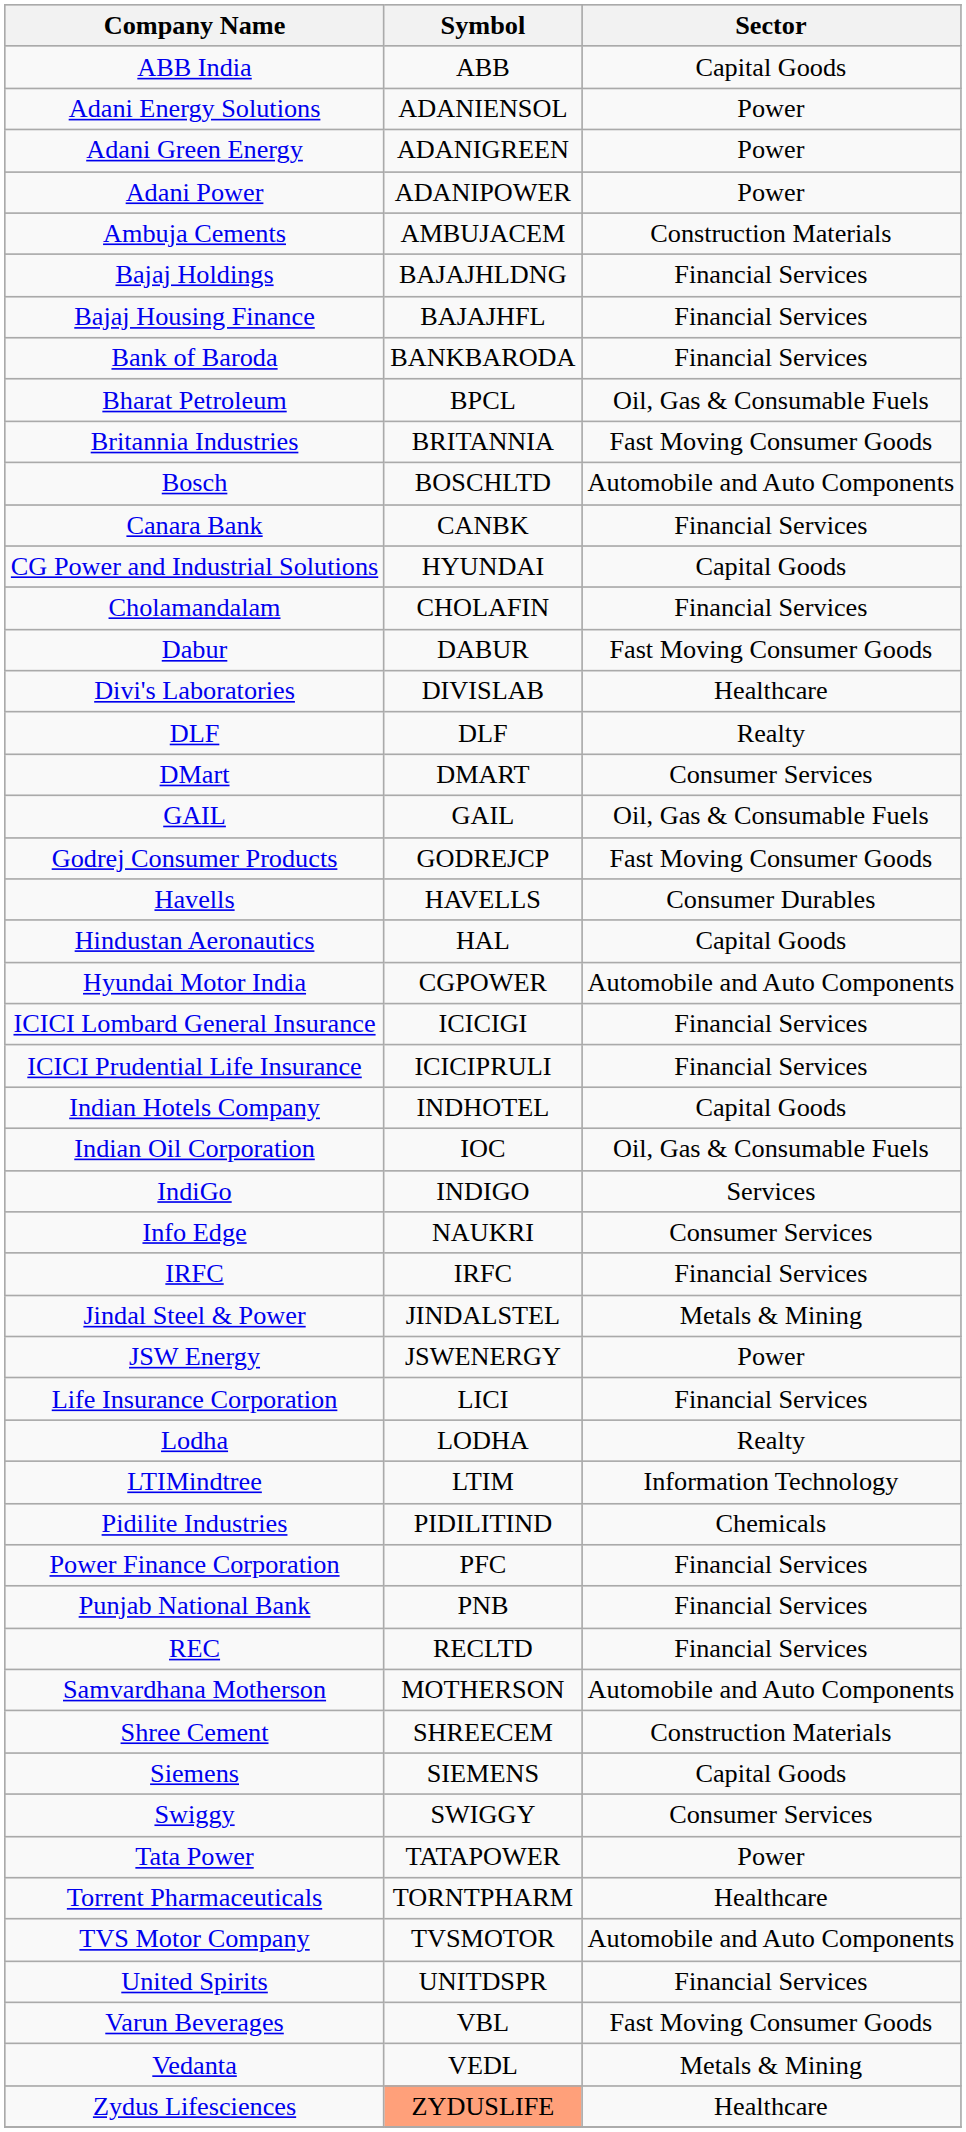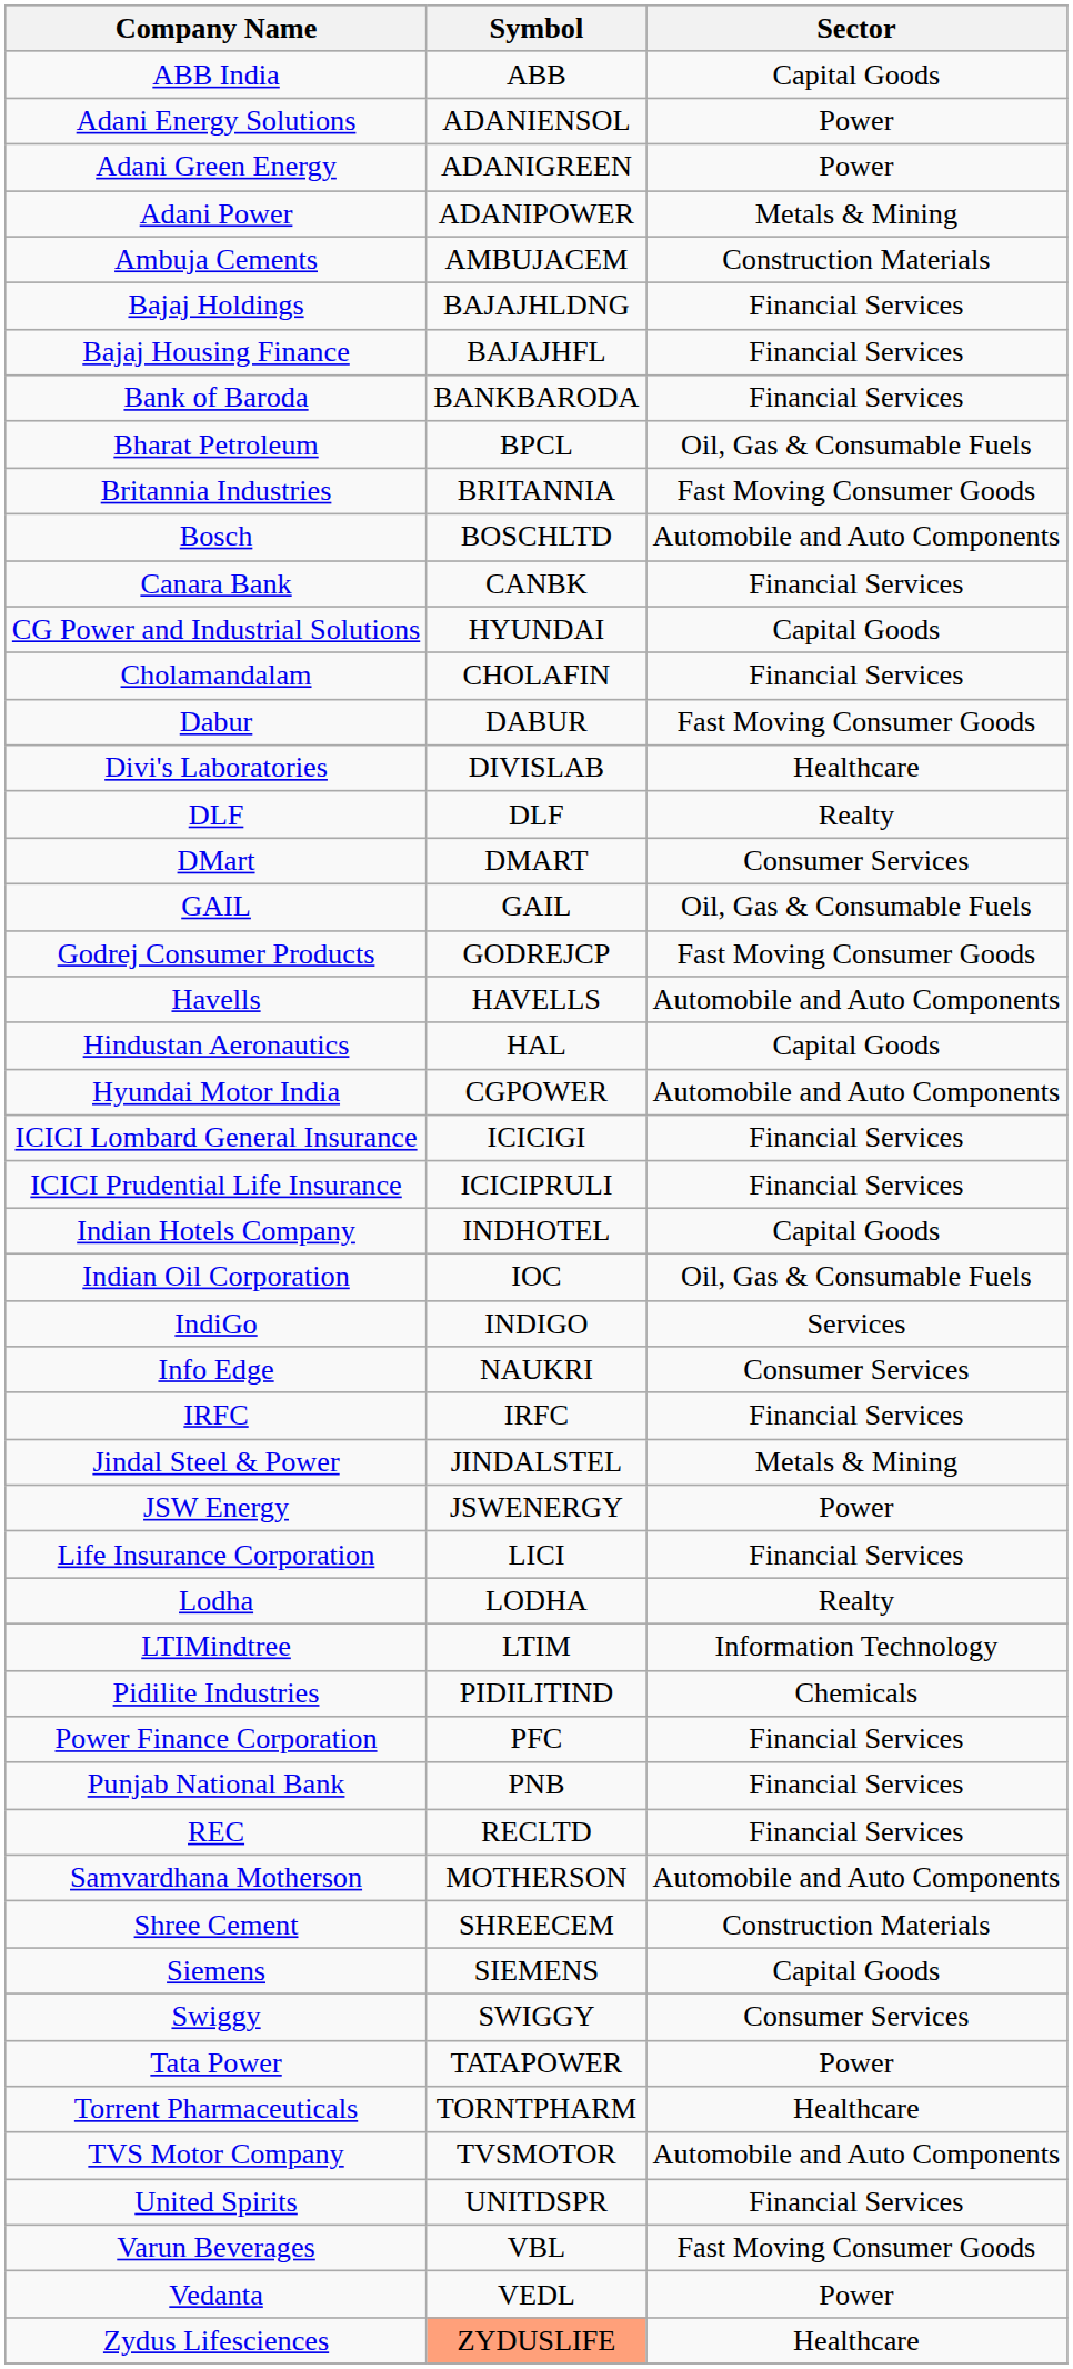 <table class="wikitable sortable" id="constituents" style="text-align: center">
 <tr>
 <th>Company Name</th>
 <th>Symbol</th>
 <th>Sector</th>
 </tr>
 <tr>
 <td><a href='#'>ABB India</a></td>
 <td>ABB</td>
 <td>Capital Goods</td>
 </tr>
 <tr>
 <td><a href='#'>Adani Energy Solutions</a></td>
 <td>ADANIENSOL</td>
 <td>Power</td>
 </tr>
 <tr>
 <td><a href='#'>Adani Green Energy</a></td>
 <td>ADANIGREEN</td>
 <td>Power</td>
 </tr>
 <tr>
 <td><a href='#'>Adani Power</a></td>
 <td>ADANIPOWER</td>
-<td>Power</td>
+<td>Metals & Mining</td>
 </tr>
 <tr>
 <td><a href='#'>Ambuja Cements</a></td>
 <td>AMBUJACEM</td>
 <td>Construction Materials</td>
 </tr>
 <tr>
 <td><a href='#'>Bajaj Holdings</a></td>
 <td>BAJAJHLDNG</td>
 <td>Financial Services</td>
 </tr>
 <tr>
 <td><a href='#'>Bajaj Housing Finance</a></td>
 <td>BAJAJHFL</td>
 <td>Financial Services</td>
 </tr>
 <tr>
 <td><a href='#'>Bank of Baroda</a></td>
 <td>BANKBARODA</td>
 <td>Financial Services</td>
 </tr>
 <tr>
 <td><a href='#'>Bharat Petroleum</a></td>
 <td>BPCL</td>
 <td>Oil, Gas & Consumable Fuels</td>
 </tr>
 <tr>
 <td><a href='#'>Britannia Industries</a></td>
 <td>BRITANNIA</td>
 <td>Fast Moving Consumer Goods</td>
 </tr>
 <tr>
 <td><a href='#'>Bosch</a></td>
 <td>BOSCHLTD</td>
 <td>Automobile and Auto Components</td>
 </tr>
 <tr>
 <td><a href='#'>Canara Bank</a></td>
 <td>CANBK</td>
 <td>Financial Services</td>
 </tr>
 <tr>
 <td><a href='#'>CG Power and Industrial Solutions</a></td>
 <td>HYUNDAI</td>
 <td>Capital Goods</td>
 </tr>
 <tr>
 <td><a href='#'>Cholamandalam</a></td>
 <td>CHOLAFIN</td>
 <td>Financial Services</td>
 </tr>
 <tr>
 <td><a href='#'>Dabur</a></td>
 <td>DABUR</td>
 <td>Fast Moving Consumer Goods</td>
 </tr>
 <tr>
 <td><a href='#'>Divi's Laboratories</a></td>
 <td>DIVISLAB</td>
 <td>Healthcare</td>
 </tr>
 <tr>
 <td><a href='#'>DLF</a></td>
 <td>DLF</td>
 <td>Realty</td>
 </tr>
 <tr>
 <td><a href='#'>DMart</a></td>
 <td>DMART</td>
 <td>Consumer Services</td>
 </tr>
 <tr>
 <td><a href='#'>GAIL</a></td>
 <td>GAIL</td>
 <td>Oil, Gas & Consumable Fuels</td>
 </tr>
 <tr>
 <td><a href='#'>Godrej Consumer Products</a></td>
 <td>GODREJCP</td>
 <td>Fast Moving Consumer Goods</td>
 </tr>
 <tr>
 <td><a href='#'>Havells</a></td>
 <td>HAVELLS</td>
-<td>Consumer Durables</td>
+<td>Automobile and Auto Components</td>
 </tr>
 <tr>
 <td><a href='#'>Hindustan Aeronautics</a></td>
 <td>HAL</td>
 <td>Capital Goods</td>
 </tr>
 <tr>
 <td><a href='#'>Hyundai Motor India</a></td>
 <td>CGPOWER</td>
 <td>Automobile and Auto Components</td>
 </tr>
 <tr>
 <td><a href='#'>ICICI Lombard General Insurance</a></td>
 <td>ICICIGI</td>
 <td>Financial Services</td>
 </tr>
 <tr>
 <td><a href='#'>ICICI Prudential Life Insurance</a></td>
 <td>ICICIPRULI</td>
 <td>Financial Services</td>
 </tr>
 <tr>
 <td><a href='#'>Indian Hotels Company</a></td>
 <td>INDHOTEL</td>
 <td>Capital Goods</td>
 </tr>
 <tr>
 <td><a href='#'>Indian Oil Corporation</a></td>
 <td>IOC</td>
 <td>Oil, Gas & Consumable Fuels</td>
 </tr>
 <tr>
 <td><a href='#'>IndiGo</a></td>
 <td>INDIGO</td>
 <td>Services</td>
 </tr>
 <tr>
 <td><a href='#'>Info Edge</a></td>
 <td>NAUKRI</td>
 <td>Consumer Services</td>
 </tr>
 <tr>
 <td><a href='#'>IRFC</a></td>
 <td>IRFC</td>
 <td>Financial Services</td>
 </tr>
 <tr>
 <td><a href='#'>Jindal Steel & Power</a></td>
 <td>JINDALSTEL</td>
 <td>Metals & Mining</td>
 </tr>
 <tr>
 <td><a href='#'>JSW Energy</a></td>
 <td>JSWENERGY</td>
 <td>Power</td>
 </tr>
 <tr>
 <td><a href='#'>Life Insurance Corporation</a></td>
 <td>LICI</td>
 <td>Financial Services</td>
 </tr>
 <tr>
 <td><a href='#'>Lodha</a></td>
 <td>LODHA</td>
 <td>Realty</td>
 </tr>
 <tr>
 <td><a href='#'>LTIMindtree</a></td>
 <td>LTIM</td>
 <td>Information Technology</td>
 </tr>
 <tr>
 <td><a href='#'>Pidilite Industries</a></td>
 <td>PIDILITIND</td>
 <td>Chemicals</td>
 </tr>
 <tr>
 <td><a href='#'>Power Finance Corporation</a></td>
 <td>PFC</td>
 <td>Financial Services</td>
 </tr>
 <tr>
 <td><a href='#'>Punjab National Bank</a></td>
 <td>PNB</td>
 <td>Financial Services</td>
 </tr>
 <tr>
 <td><a href='#'>REC</a></td>
 <td>RECLTD</td>
 <td>Financial Services</td>
 </tr>
 <tr>
 <td><a href='#'>Samvardhana Motherson</a></td>
 <td>MOTHERSON</td>
 <td>Automobile and Auto Components</td>
 </tr>
 <tr>
 <td><a href='#'>Shree Cement</a></td>
 <td>SHREECEM</td>
 <td>Construction Materials</td>
 </tr>
 <tr>
 <td><a href='#'>Siemens</a></td>
 <td>SIEMENS</td>
 <td>Capital Goods</td>
 </tr>
 <tr>
 <td><a href='#'>Swiggy</a></td>
 <td>SWIGGY</td>
 <td>Consumer Services</td>
 </tr>
 <tr>
 <td><a href='#'>Tata Power</a></td>
 <td>TATAPOWER</td>
 <td>Power</td>
 </tr>
 <tr>
 <td><a href='#'>Torrent Pharmaceuticals</a></td>
 <td>TORNTPHARM</td>
 <td>Healthcare</td>
 </tr>
 <tr>
 <td><a href='#'>TVS Motor Company</a></td>
 <td>TVSMOTOR</td>
 <td>Automobile and Auto Components</td>
 </tr>
 <tr>
 <td><a href='#'>United Spirits</a></td>
 <td>UNITDSPR</td>
 <td>Financial Services</td>
 </tr>
 <tr>
 <td><a href='#'>Varun Beverages</a></td>
 <td>VBL</td>
 <td>Fast Moving Consumer Goods</td>
 </tr>
 <tr>
 <td><a href='#'>Vedanta</a></td>
 <td>VEDL</td>
-<td>Metals & Mining</td>
+<td>Power</td>
 </tr>
 <tr>
 <td><a href='#'>Zydus Lifesciences</a></td>
 <td style="background: lightsalmon;">ZYDUSLIFE</td>
 <td>Healthcare</td>
 </tr>
 <tr>
 </tr>
 </table>
